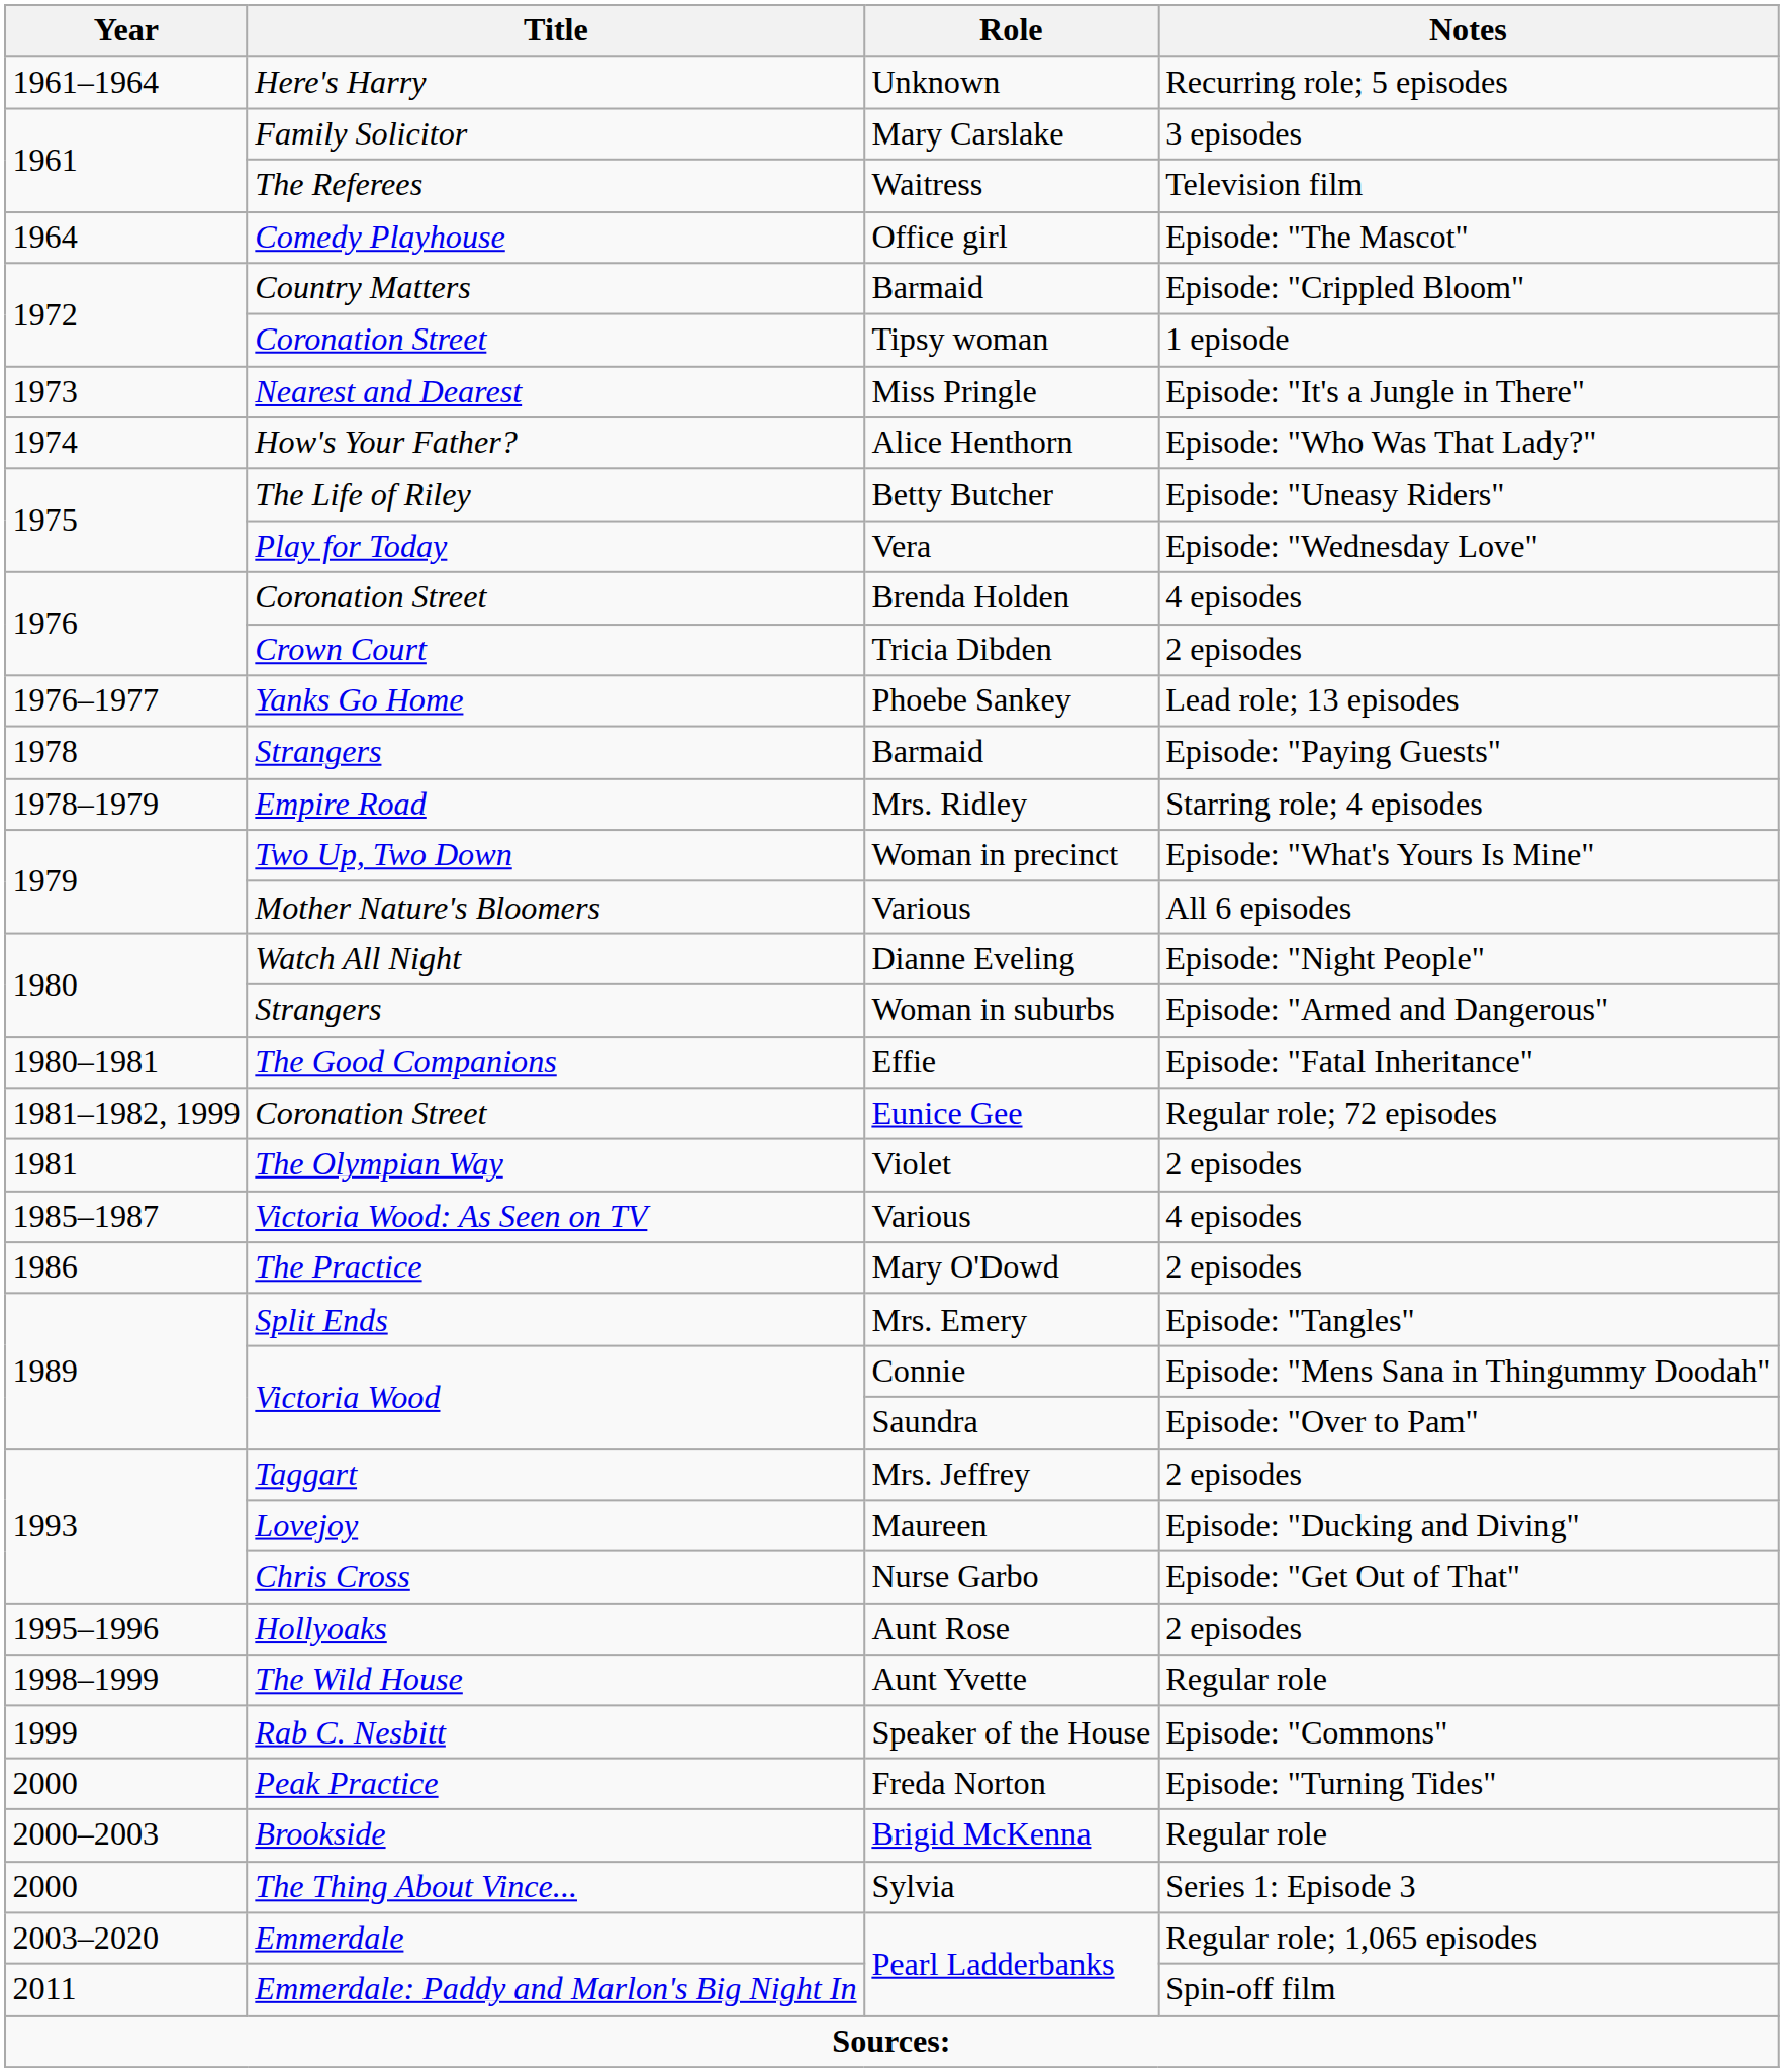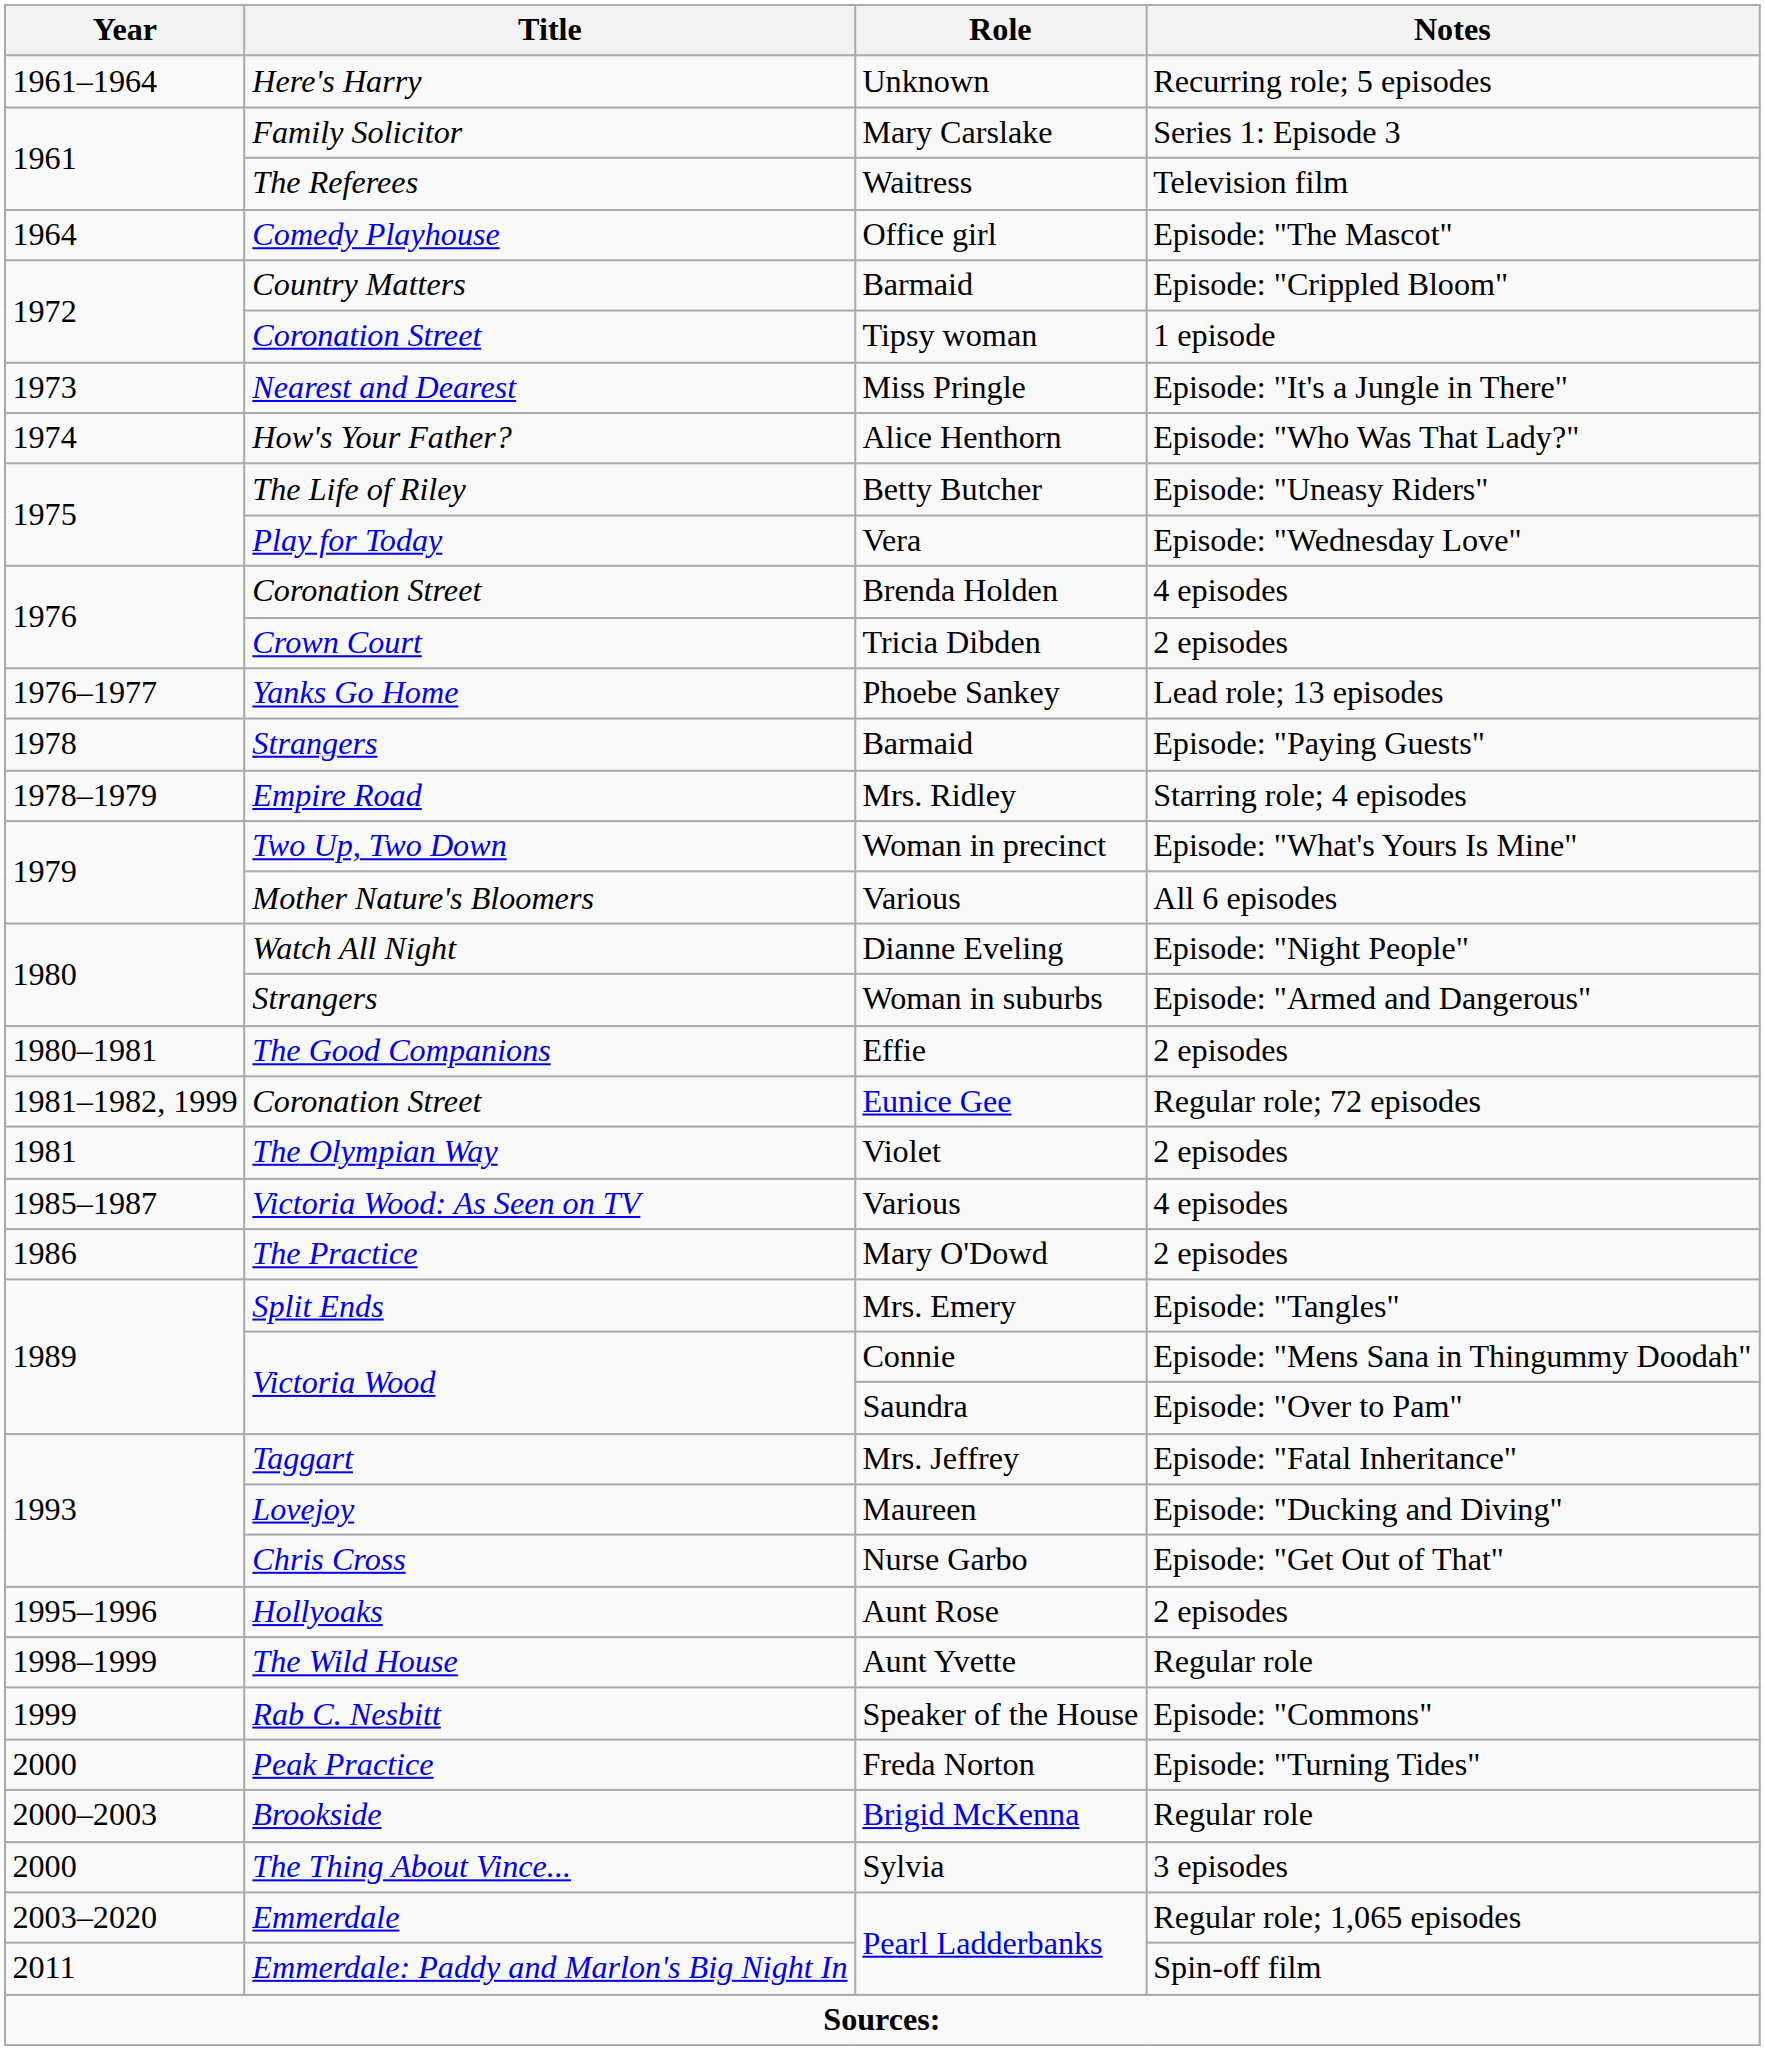 <table class="wikitable">
 <tr>
 <th scope="col">Year</th>
 <th scope="col">Title</th>
 <th scope="col">Role</th>
 <th scope="col">Notes</th>
 </tr>
 <tr>
 <td>1961–1964</td>
 <td><em>Here's Harry</em></td>
 <td>Unknown</td>
 <td>Recurring role; 5 episodes</td>
 </tr>
 <tr>
 <td rowspan="2">1961</td>
 <td><em>Family Solicitor</em></td>
 <td>Mary Carslake</td>
-<td>3 episodes</td>
+<td>Series 1: Episode 3</td>
 </tr>
 <tr>
 <td><em>The Referees</em></td>
 <td>Waitress</td>
 <td>Television film</td>
 </tr>
 <tr>
 <td>1964</td>
 <td><em><a href='#'>Comedy Playhouse</a></em></td>
 <td>Office girl</td>
 <td>Episode: "The Mascot"</td>
 </tr>
 <tr>
 <td rowspan="2">1972</td>
 <td><em>Country Matters</em></td>
 <td>Barmaid</td>
 <td>Episode: "Crippled Bloom"</td>
 </tr>
 <tr>
 <td><em><a href='#'>Coronation Street</a></em></td>
 <td>Tipsy woman</td>
 <td>1 episode</td>
 </tr>
 <tr>
 <td>1973</td>
 <td><em><a href='#'>Nearest and Dearest</a></em></td>
 <td>Miss Pringle</td>
 <td>Episode: "It's a Jungle in There"</td>
 </tr>
 <tr>
 <td>1974</td>
 <td><em>How's Your Father?</em></td>
 <td>Alice Henthorn</td>
 <td>Episode: "Who Was That Lady?"</td>
 </tr>
 <tr>
 <td rowspan="2">1975</td>
 <td><em>The Life of Riley</em></td>
 <td>Betty Butcher</td>
 <td>Episode: "Uneasy Riders"</td>
 </tr>
 <tr>
 <td><em><a href='#'>Play for Today</a></em></td>
 <td>Vera</td>
 <td>Episode: "Wednesday Love"</td>
 </tr>
 <tr>
 <td rowspan="2">1976</td>
 <td><em>Coronation Street</em></td>
 <td>Brenda Holden</td>
 <td>4 episodes</td>
 </tr>
 <tr>
 <td><em><a href='#'>Crown Court</a></em></td>
 <td>Tricia Dibden</td>
 <td>2 episodes</td>
 </tr>
 <tr>
 <td>1976–1977</td>
 <td><em><a href='#'>Yanks Go Home</a></em></td>
 <td>Phoebe Sankey</td>
 <td>Lead role; 13 episodes</td>
 </tr>
 <tr>
 <td>1978</td>
 <td><em><a href='#'>Strangers</a></em></td>
 <td>Barmaid</td>
 <td>Episode: "Paying Guests"</td>
 </tr>
 <tr>
 <td>1978–1979</td>
 <td><em><a href='#'>Empire Road</a></em></td>
 <td>Mrs. Ridley</td>
 <td>Starring role; 4 episodes</td>
 </tr>
 <tr>
 <td rowspan="2">1979</td>
 <td><em><a href='#'>Two Up, Two Down</a></em></td>
 <td>Woman in precinct</td>
 <td>Episode: "What's Yours Is Mine"</td>
 </tr>
 <tr>
 <td><em>Mother Nature's Bloomers</em></td>
 <td>Various</td>
 <td>All 6 episodes</td>
 </tr>
 <tr>
 <td rowspan="2">1980</td>
 <td><em>Watch All Night</em></td>
 <td>Dianne Eveling</td>
 <td>Episode: "Night People"</td>
 </tr>
 <tr>
 <td><em>Strangers</em></td>
 <td>Woman in suburbs</td>
 <td>Episode: "Armed and Dangerous"</td>
 </tr>
 <tr>
 <td>1980–1981</td>
 <td><em><a href='#'>The Good Companions</a></em></td>
 <td>Effie</td>
-<td>Episode: "Fatal Inheritance"</td>
+<td>2 episodes</td>
 </tr>
 <tr>
 <td>1981–1982, 1999</td>
 <td><em>Coronation Street</em></td>
 <td><a href='#'>Eunice Gee</a></td>
 <td>Regular role; 72 episodes</td>
 </tr>
 <tr>
 <td>1981</td>
 <td><em><a href='#'>The Olympian Way</a></em></td>
 <td>Violet</td>
 <td>2 episodes</td>
 </tr>
 <tr>
 <td>1985–1987</td>
 <td><em><a href='#'>Victoria Wood: As Seen on TV</a></em></td>
 <td>Various</td>
 <td>4 episodes</td>
 </tr>
 <tr>
 <td>1986</td>
 <td><em><a href='#'>The Practice</a></em></td>
 <td>Mary O'Dowd</td>
 <td>2 episodes</td>
 </tr>
 <tr>
 <td rowspan="3">1989</td>
 <td><em><a href='#'>Split Ends</a></em></td>
 <td>Mrs. Emery</td>
 <td>Episode: "Tangles"</td>
 </tr>
 <tr>
 <td rowspan="2"><em><a href='#'>Victoria Wood</a></em></td>
 <td>Connie</td>
 <td>Episode: "Mens Sana in Thingummy Doodah"</td>
 </tr>
 <tr>
 <td>Saundra</td>
 <td>Episode: "Over to Pam"</td>
 </tr>
 <tr>
 <td rowspan="3">1993</td>
 <td><em><a href='#'>Taggart</a></em></td>
 <td>Mrs. Jeffrey</td>
-<td>2 episodes</td>
+<td>Episode: "Fatal Inheritance"</td>
 </tr>
 <tr>
 <td><em><a href='#'>Lovejoy</a></em></td>
 <td>Maureen</td>
 <td>Episode: "Ducking and Diving"</td>
 </tr>
 <tr>
 <td><em><a href='#'>Chris Cross</a></em></td>
 <td>Nurse Garbo</td>
 <td>Episode: "Get Out of That"</td>
 </tr>
 <tr>
 <td>1995–1996</td>
 <td><em><a href='#'>Hollyoaks</a></em></td>
 <td>Aunt Rose</td>
 <td>2 episodes</td>
 </tr>
 <tr>
 <td>1998–1999</td>
 <td><em><a href='#'>The Wild House</a></em></td>
 <td>Aunt Yvette</td>
 <td>Regular role</td>
 </tr>
 <tr>
 <td>1999</td>
 <td><em><a href='#'>Rab C. Nesbitt</a></em></td>
 <td>Speaker of the House</td>
 <td>Episode: "Commons"</td>
 </tr>
 <tr>
 <td>2000</td>
 <td><em><a href='#'>Peak Practice</a></em></td>
 <td>Freda Norton</td>
 <td>Episode: "Turning Tides"</td>
 </tr>
 <tr>
 <td>2000–2003</td>
 <td><em><a href='#'>Brookside</a></em></td>
 <td><a href='#'>Brigid McKenna</a></td>
 <td>Regular role</td>
 </tr>
 <tr>
 <td>2000</td>
 <td><em><a href='#'>The Thing About Vince...</a></em></td>
 <td>Sylvia</td>
-<td>Series 1: Episode 3</td>
+<td>3 episodes</td>
 </tr>
 <tr>
 <td>2003–2020</td>
 <td><em><a href='#'>Emmerdale</a></em></td>
 <td rowspan="2"><a href='#'>Pearl Ladderbanks</a></td>
 <td>Regular role; 1,065 episodes</td>
 </tr>
 <tr>
 <td>2011</td>
 <td><em><a href='#'>Emmerdale: Paddy and Marlon's Big Night In</a></em></td>
 <td>Spin-off film</td>
 </tr>
 <tr>
 <td colspan="4" style="text-align: center;"><strong>Sources:</strong></td>
 </tr>
 </table>
